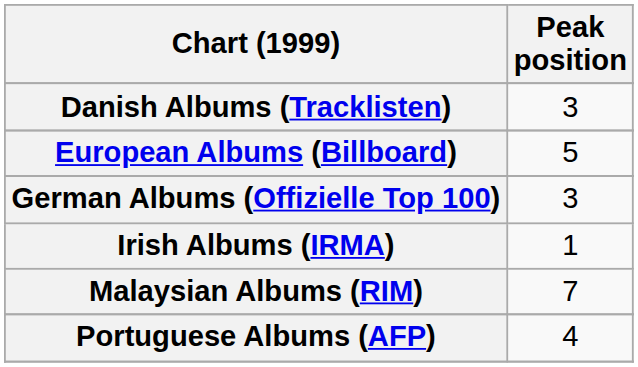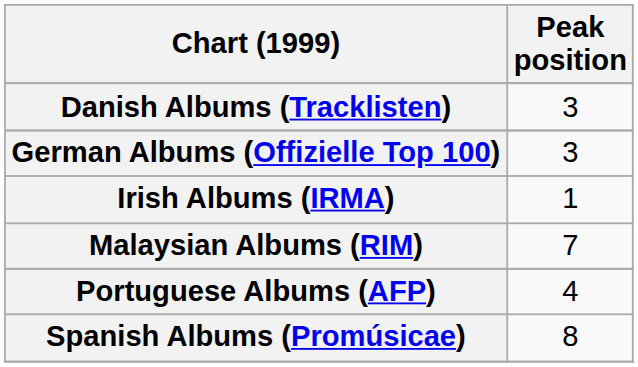 <table class="wikitable sortable plainrowheaders" style="text-align:center">
 <tr>
 <th scope="col">Chart (1999)</th>
 <th scope="col">Peak<br>position</th>
 </tr>
 <tr>
 </tr>
 <tr>
 </tr>
 <tr>
 </tr>
 <tr>
 </tr>
 <tr>
 <th scope="row">Danish Albums (<a href='#'>Tracklisten</a>)</th>
 <td align="center">3</td>
 </tr>
 <tr>
-</tr>
-<tr>
-<th scope="row"><a href='#'>European Albums</a> (<a href='#'>Billboard</a>)</th>
-<td style="text-align:center;">5</td>
 </tr>
 <tr>
 </tr>
 <tr>
 <th scope="row">German Albums (<a href='#'>Offizielle Top 100</a>)</th>
 <td align="center">3</td>
 </tr>
 <tr>
 <th scope="row">Irish Albums (<a href='#'>IRMA</a>)</th>
 <td align="center">1</td>
 </tr>
 <tr>
 <th scope="row">Malaysian Albums (<a href='#'>RIM</a>)</th>
 <td style="text-align:center;">7</td>
 </tr>
 <tr>
 </tr>
 <tr>
 </tr>
 <tr>
 <th scope="row">Portuguese Albums (<a href='#'>AFP</a>)</th>
 <td align="center">4</td>
 </tr>
 <tr>
+<th scope="row">Spanish Albums (<a href='#'>Promúsicae</a>)</th>
+<td align="center">8</td>
+</tr>
+<tr>
 </tr>
 <tr>
 </tr>
 <tr>
 </tr>
 <tr>
 </tr>
 </table>
